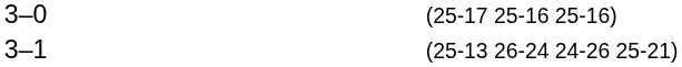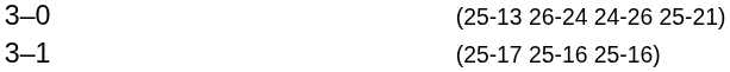 <table>
 <tr>
 <th width=200></th>
 <th width=80></th>
 <th width=200></th>
 <th width=220></th>
 </tr>
 <tr>
 <td align=right><strong></strong></td>
 <td align=center>3–0</td>
 <td></td>
-<td><small>(25-17 25-16 25-16)</small></td>
+<td><small>(25-13 26-24 24-26 25-21)</small></td>
 </tr>
 <tr>
 <td align=right><strong></strong></td>
 <td align=center>3–1</td>
 <td></td>
-<td><small>(25-13 26-24 24-26 25-21)</small></td>
+<td><small>(25-17 25-16 25-16)</small></td>
 </tr>
 </table>
